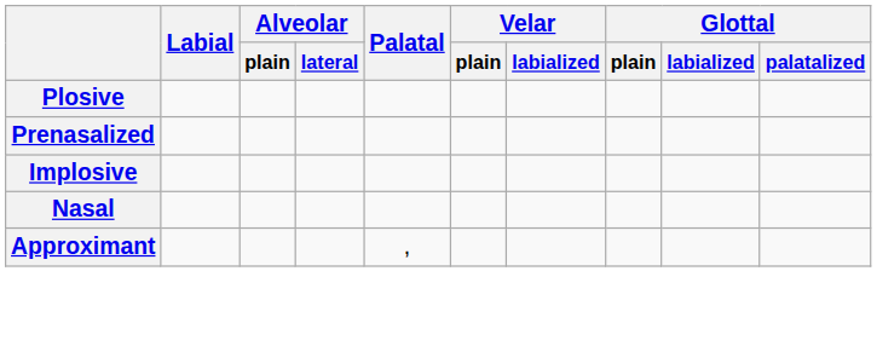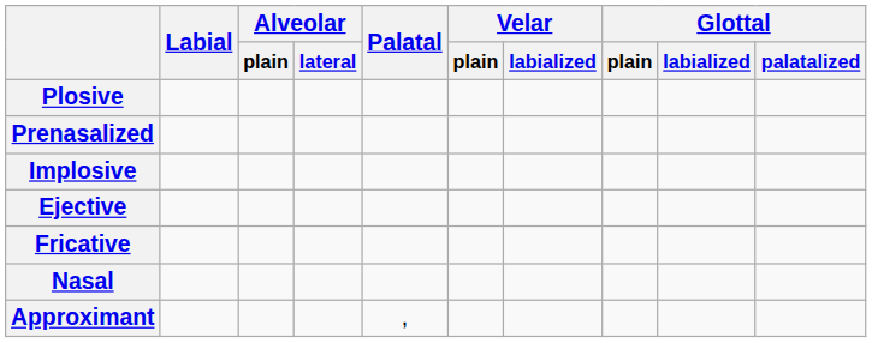 <table class="wikitable" style="text-align:center">
 <tr>
 <th rowspan="2"></th>
 <th rowspan="2"><a href='#'>Labial</a></th>
 <th colspan="2"><a href='#'>Alveolar</a></th>
 <th rowspan="2"><a href='#'>Palatal</a></th>
 <th colspan="2"><a href='#'>Velar</a></th>
 <th colspan="3"><a href='#'>Glottal</a></th>
 </tr>
 <tr>
 <th><small>plain</small></th>
 <th><small><a href='#'>lateral</a></small></th>
 <th><small>plain</small></th>
 <th><small><a href='#'>labialized</a></small></th>
 <th><small>plain</small></th>
 <th><small><a href='#'>labialized</a></small></th>
 <th><small><a href='#'>palatalized</a></small></th>
 </tr>
 <tr>
 <th><a href='#'>Plosive</a></th>
 <td> </td>
 <td> </td>
 <td></td>
 <td> </td>
 <td> </td>
 <td> </td>
 <td></td>
 <td></td>
 <td></td>
 </tr>
 <tr>
 <th><a href='#'>Prenasalized</a></th>
 <td></td>
 <td></td>
 <td></td>
 <td></td>
 <td></td>
 <td></td>
 <td></td>
 <td></td>
 <td></td>
 </tr>
 <tr>
 <th><a href='#'>Implosive</a></th>
 <td></td>
 <td></td>
 <td></td>
 <td></td>
 <td></td>
 <td></td>
 <td></td>
 <td></td>
 </tr>
 <tr>
+<th><a href='#'>Ejective</a></th>
+<td></td>
+<td></td>
+<td></td>
+<td></td>
+<td></td>
+<td></td>
+<td></td>
+<td></td>
+<td></td>
+</tr>
+<tr>
+<th><a href='#'>Fricative</a></th>
+<td> </td>
+<td> </td>
+<td> </td>
+<td> </td>
+<td></td>
+<td></td>
+<td> </td>
+<td> </td>
+<td> </td>
+</tr>
+<tr>
 <th><a href='#'>Nasal</a></th>
 <td></td>
 <td></td>
 <td></td>
 <td></td>
 <td></td>
 <td></td>
 <td></td>
 <td></td>
 <td></td>
 </tr>
 <tr>
 <th><a href='#'>Approximant</a></th>
 <td></td>
 <td></td>
 <td></td>
 <td>, </td>
 <td></td>
 <td></td>
 <td></td>
 <td></td>
 <td></td>
 </tr>
 </table>
